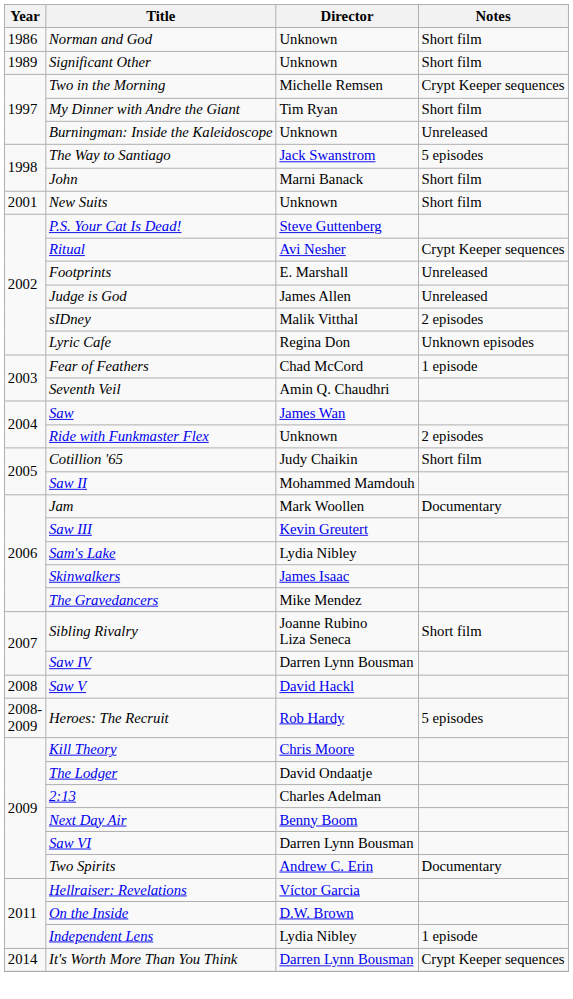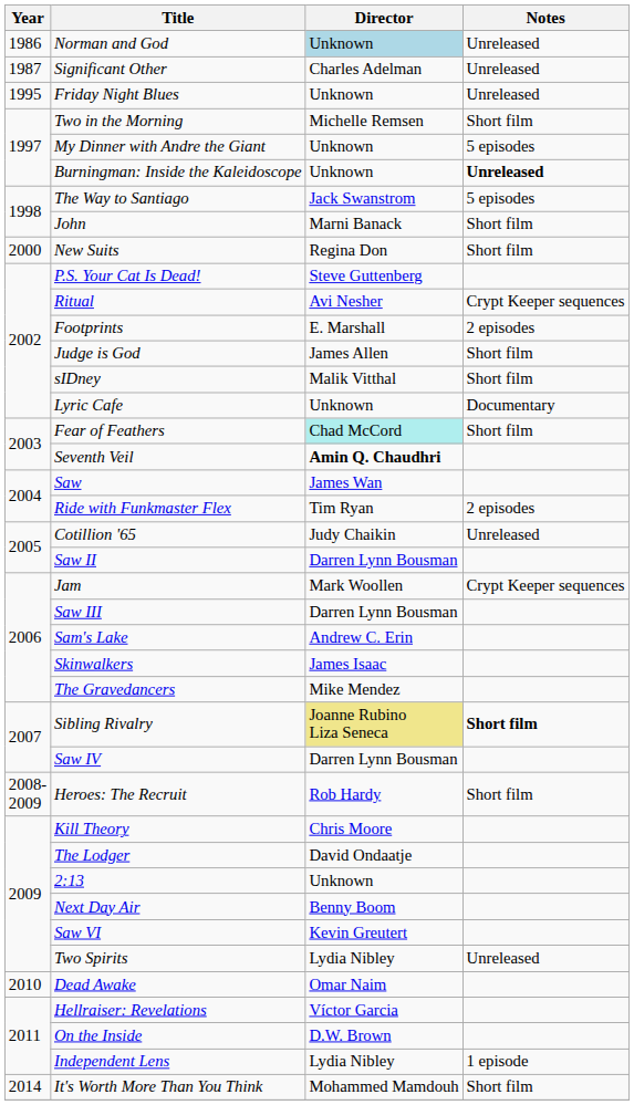 <table class="wikitable">
 <tr>
 <th>Year</th>
 <th>Title</th>
 <th>Director</th>
 <th>Notes</th>
 </tr>
 <tr>
 <td>1986</td>
 <td><em>Norman and God</em></td>
-<td>Unknown</td>
-<td>Short film</td>
+<td style="background: lightblue;">Unknown</td>
+<td>Unreleased</td>
 </tr>
 <tr>
-<td>1989</td>
+<td>1987</td>
 <td><em>Significant Other</em></td>
+<td>Charles Adelman</td>
+<td>Unreleased</td>
+</tr>
+<tr>
+<td>1995</td>
+<td><em>Friday Night Blues</em></td>
 <td>Unknown</td>
-<td>Short film</td>
+<td>Unreleased</td>
 </tr>
 <tr>
 <td rowspan="3">1997</td>
 <td><em>Two in the Morning</em></td>
 <td>Michelle Remsen</td>
-<td>Crypt Keeper sequences</td>
+<td>Short film</td>
 </tr>
 <tr>
 <td><em>My Dinner with Andre the Giant</em></td>
-<td>Tim Ryan</td>
-<td>Short film</td>
+<td>Unknown</td>
+<td>5 episodes</td>
 </tr>
 <tr>
 <td><em>Burningman: Inside the Kaleidoscope</em></td>
 <td>Unknown</td>
-<td>Unreleased</td>
+<td><strong>Unreleased</strong></td>
 </tr>
 <tr>
 <td rowspan="2">1998</td>
 <td><em>The Way to Santiago</em></td>
 <td><a href='#'>Jack Swanstrom</a></td>
 <td>5 episodes</td>
 </tr>
 <tr>
 <td><em>John</em></td>
 <td>Marni Banack</td>
 <td>Short film</td>
 </tr>
 <tr>
-<td>2001</td>
+<td>2000</td>
 <td><em>New Suits</em></td>
-<td>Unknown</td>
+<td>Regina Don</td>
 <td>Short film</td>
 </tr>
 <tr>
 <td rowspan="6">2002</td>
 <td><em><a href='#'>P.S. Your Cat Is Dead!</a></em></td>
 <td><a href='#'>Steve Guttenberg</a></td>
 <td></td>
 </tr>
 <tr>
 <td><em><a href='#'>Ritual</a></em></td>
 <td><a href='#'>Avi Nesher</a></td>
 <td>Crypt Keeper sequences</td>
 </tr>
 <tr>
 <td><em>Footprints</em></td>
 <td>E. Marshall</td>
-<td>Unreleased</td>
+<td>2 episodes</td>
 </tr>
 <tr>
 <td><em>Judge is God</em></td>
 <td>James Allen</td>
-<td>Unreleased</td>
+<td>Short film</td>
 </tr>
 <tr>
 <td><em>sIDney</em></td>
 <td>Malik Vitthal</td>
-<td>2 episodes</td>
+<td>Short film</td>
 </tr>
 <tr>
 <td><em>Lyric Cafe</em></td>
-<td>Regina Don</td>
-<td>Unknown episodes</td>
+<td>Unknown</td>
+<td>Documentary</td>
 </tr>
 <tr>
 <td rowspan="2">2003</td>
 <td><em>Fear of Feathers</em></td>
-<td>Chad McCord</td>
-<td>1 episode</td>
+<td style="background: paleturquoise;">Chad McCord</td>
+<td>Short film</td>
 </tr>
 <tr>
 <td><em>Seventh Veil</em></td>
-<td>Amin Q. Chaudhri</td>
+<td><strong>Amin Q. Chaudhri</strong></td>
 <td></td>
 </tr>
 <tr>
 <td rowspan="2">2004</td>
 <td><em><a href='#'>Saw</a></em></td>
 <td><a href='#'>James Wan</a></td>
 <td></td>
 </tr>
 <tr>
 <td><em><a href='#'>Ride with Funkmaster Flex</a></em></td>
-<td>Unknown</td>
+<td>Tim Ryan</td>
 <td>2 episodes</td>
 </tr>
 <tr>
 <td rowspan="2">2005</td>
 <td><em>Cotillion '65</em></td>
 <td>Judy Chaikin</td>
-<td>Short film</td>
+<td>Unreleased</td>
 </tr>
 <tr>
 <td><em><a href='#'>Saw II</a></em></td>
-<td>Mohammed Mamdouh</td>
+<td><a href='#'>Darren Lynn Bousman</a></td>
 <td></td>
 </tr>
 <tr>
 <td rowspan="5">2006</td>
 <td><em>Jam</em></td>
 <td>Mark Woollen</td>
-<td>Documentary</td>
+<td>Crypt Keeper sequences</td>
 </tr>
 <tr>
 <td><em><a href='#'>Saw III</a></em></td>
-<td><a href='#'>Kevin Greutert</a></td>
+<td>Darren Lynn Bousman</td>
 <td></td>
 </tr>
 <tr>
 <td><em><a href='#'>Sam's Lake</a></em></td>
-<td>Lydia Nibley</td>
+<td><a href='#'>Andrew C. Erin</a></td>
 <td></td>
 </tr>
 <tr>
 <td><em><a href='#'>Skinwalkers</a></em></td>
 <td><a href='#'>James Isaac</a></td>
 <td></td>
 </tr>
 <tr>
 <td><em><a href='#'>The Gravedancers</a></em></td>
 <td>Mike Mendez</td>
 <td></td>
 </tr>
 <tr>
 <td rowspan="2">2007</td>
 <td><em>Sibling Rivalry</em></td>
-<td>Joanne Rubino<br>Liza Seneca</td>
-<td>Short film</td>
+<td style="background: khaki;">Joanne Rubino<br>Liza Seneca</td>
+<td><strong>Short film</strong></td>
 </tr>
 <tr>
 <td><em><a href='#'>Saw IV</a></em></td>
 <td>Darren Lynn Bousman</td>
 <td></td>
 </tr>
 <tr>
-<td>2008</td>
-<td><em><a href='#'>Saw V</a></em></td>
-<td><a href='#'>David Hackl</a></td>
-<td></td>
-</tr>
-<tr>
 <td>2008-<br>2009</td>
 <td><em>Heroes: The Recruit</em></td>
 <td><a href='#'>Rob Hardy</a></td>
-<td>5 episodes</td>
+<td>Short film</td>
 </tr>
 <tr>
 <td rowspan="6">2009</td>
 <td><em><a href='#'>Kill Theory</a></em></td>
 <td><a href='#'>Chris Moore</a></td>
 <td></td>
 </tr>
 <tr>
 <td><em><a href='#'>The Lodger</a></em></td>
 <td>David Ondaatje</td>
 <td></td>
 </tr>
 <tr>
 <td><em><a href='#'>2:13</a></em></td>
-<td>Charles Adelman</td>
+<td>Unknown</td>
 <td></td>
 </tr>
 <tr>
 <td><em><a href='#'>Next Day Air</a></em></td>
 <td><a href='#'>Benny Boom</a></td>
 <td></td>
 </tr>
 <tr>
 <td><em><a href='#'>Saw VI</a></em></td>
-<td>Darren Lynn Bousman</td>
+<td><a href='#'>Kevin Greutert</a></td>
 <td></td>
 </tr>
 <tr>
 <td><em>Two Spirits</em></td>
-<td><a href='#'>Andrew C. Erin</a></td>
-<td>Documentary</td>
+<td>Lydia Nibley</td>
+<td>Unreleased</td>
+</tr>
+<tr>
+<td>2010</td>
+<td><em><a href='#'>Dead Awake</a></em></td>
+<td><a href='#'>Omar Naim</a></td>
+<td></td>
 </tr>
 <tr>
 <td rowspan="3">2011</td>
 <td><em><a href='#'>Hellraiser: Revelations</a></em></td>
 <td><a href='#'>Víctor Garcia</a></td>
 <td></td>
 </tr>
 <tr>
 <td><em><a href='#'>On the Inside</a></em></td>
 <td><a href='#'>D.W. Brown</a></td>
 <td></td>
 </tr>
 <tr>
 <td><em><a href='#'>Independent Lens</a></em></td>
 <td>Lydia Nibley</td>
 <td>1 episode</td>
 </tr>
 <tr>
 <td>2014</td>
 <td><em>It's Worth More Than You Think</em></td>
-<td><a href='#'>Darren Lynn Bousman</a></td>
-<td>Crypt Keeper sequences</td>
+<td>Mohammed Mamdouh</td>
+<td>Short film</td>
 </tr>
 <tr>
 </tr>
 </table>
